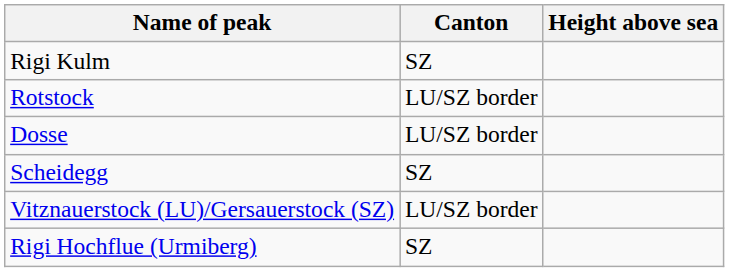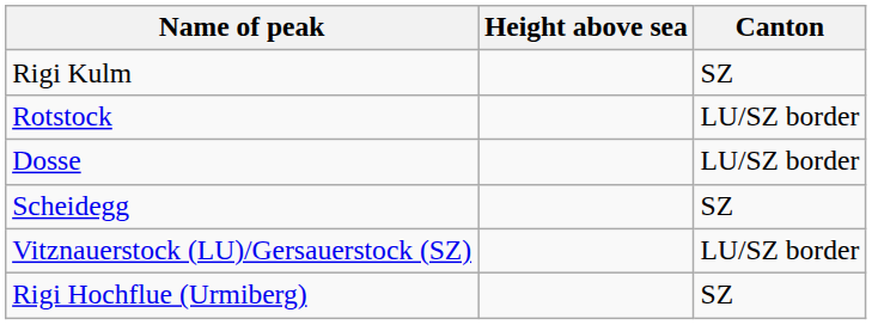 <table class="wikitable sortable">
 <tr>
 <th>Name of peak</th>
+<th>Height above sea</th>
 <th>Canton</th>
-<th>Height above sea</th>
 </tr>
 <tr>
 <td>Rigi Kulm</td>
+<td></td>
 <td>SZ</td>
-<td></td>
 </tr>
 <tr>
 <td><a href='#'>Rotstock</a></td>
+<td></td>
 <td>LU/SZ border</td>
-<td></td>
 </tr>
 <tr>
 <td><a href='#'>Dosse</a></td>
+<td></td>
 <td>LU/SZ border</td>
-<td></td>
 </tr>
 <tr>
 <td><a href='#'>Scheidegg</a></td>
+<td></td>
 <td>SZ</td>
-<td></td>
 </tr>
 <tr>
 <td><a href='#'>Vitznauerstock (LU)/Gersauerstock (SZ)</a></td>
+<td></td>
 <td>LU/SZ border</td>
-<td></td>
 </tr>
 <tr>
 <td><a href='#'>Rigi Hochflue (Urmiberg)</a></td>
+<td></td>
 <td>SZ</td>
-<td></td>
 </tr>
 </table>
